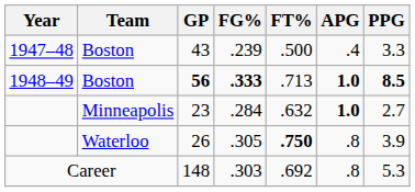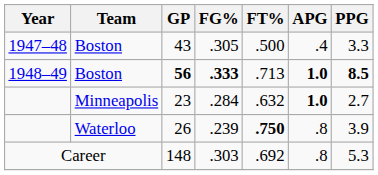 <table class="wikitable sortable" style="font-size:95%; text-align:right;">
 <tr>
 <th>Year</th>
 <th>Team</th>
 <th>GP</th>
 <th>FG%</th>
 <th>FT%</th>
 <th>APG</th>
 <th>PPG</th>
 </tr>
 <tr>
 <td style="text-align:left;"><a href='#'>1947–48</a></td>
 <td style="text-align:left;"><a href='#'>Boston</a></td>
 <td>43</td>
-<td>.239</td>
+<td>.305</td>
 <td>.500</td>
 <td>.4</td>
 <td>3.3</td>
 </tr>
 <tr>
 <td style="text-align:left;"><a href='#'>1948–49</a></td>
 <td style="text-align:left;"><a href='#'>Boston</a></td>
 <td><strong>56</strong></td>
 <td><strong>.333</strong></td>
 <td>.713</td>
 <td><strong>1.0</strong></td>
 <td><strong>8.5</strong></td>
 </tr>
 <tr>
 <td style="text-align:left;"></td>
 <td style="text-align:left;"><a href='#'>Minneapolis</a></td>
 <td>23</td>
 <td>.284</td>
 <td>.632</td>
 <td><strong>1.0</strong></td>
 <td>2.7</td>
 </tr>
 <tr>
 <td style="text-align:left;"></td>
 <td style="text-align:left;"><a href='#'>Waterloo</a></td>
 <td>26</td>
-<td>.305</td>
+<td>.239</td>
 <td><strong>.750</strong></td>
 <td>.8</td>
 <td>3.9</td>
 </tr>
 <tr>
 <td style="text-align:center;" colspan="2">Career</td>
 <td>148</td>
 <td>.303</td>
 <td>.692</td>
 <td>.8</td>
 <td>5.3</td>
 </tr>
 <tr>
 </tr>
 </table>
